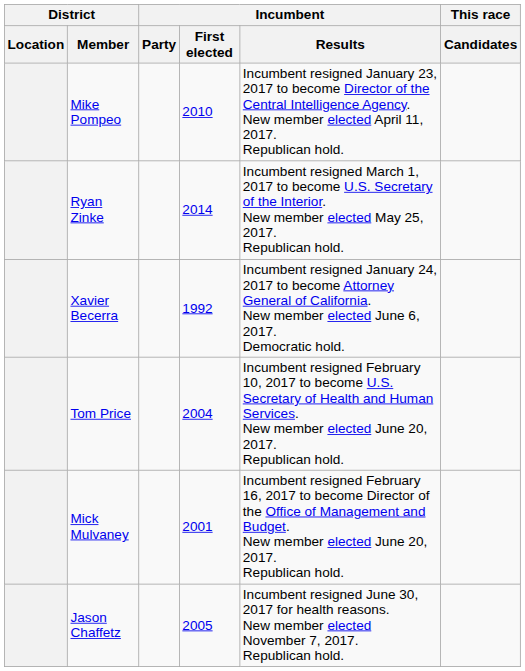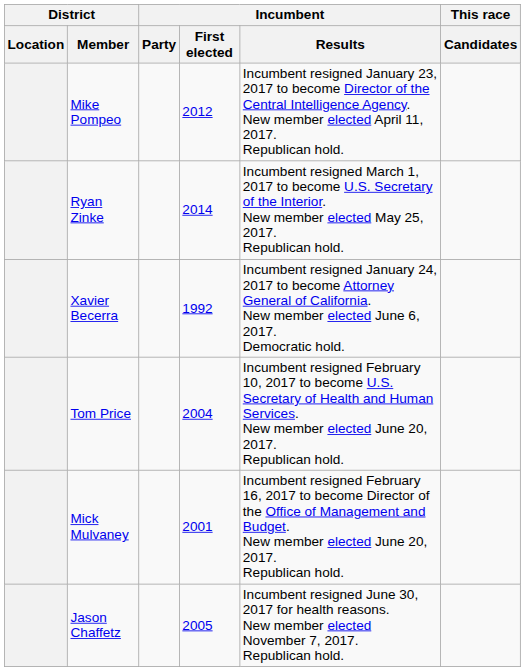 <table class=wikitable>
 <tr>
 <th colspan=2>District</th>
 <th colspan=3>Incumbent</th>
 <th colspan=2>This race</th>
 </tr>
 <tr>
 <th>Location</th>
 <th>Member</th>
 <th>Party</th>
 <th>First elected</th>
 <th>Results</th>
 <th>Candidates</th>
 </tr>
 <tr>
 <th></th>
 <td><a href='#'>Mike Pompeo</a></td>
 <td></td>
-<td><a href='#'>2010</a></td>
+<td><a href='#'>2012</a></td>
 <td>Incumbent resigned January 23, 2017 to become <a href='#'>Director of the Central Intelligence Agency</a>.<br>New member <a href='#'>elected</a> April 11, 2017.<br>Republican hold.</td>
 <td nowrap></td>
 </tr>
 <tr>
 <th></th>
 <td><a href='#'>Ryan Zinke</a></td>
 <td></td>
 <td><a href='#'>2014</a></td>
 <td>Incumbent resigned March 1, 2017 to become <a href='#'>U.S. Secretary of the Interior</a>.<br>New member <a href='#'>elected</a> May 25, 2017.<br>Republican hold.</td>
 <td nowrap></td>
 </tr>
 <tr>
 <th></th>
 <td><a href='#'>Xavier Becerra</a></td>
 <td></td>
 <td><a href='#'>1992</a></td>
 <td>Incumbent resigned January 24, 2017 to become <a href='#'>Attorney General of California</a>.<br>New member <a href='#'>elected</a> June 6, 2017.<br>Democratic hold.</td>
 <td nowrap></td>
 </tr>
 <tr>
 <th></th>
 <td><a href='#'>Tom Price</a></td>
 <td></td>
 <td><a href='#'>2004</a></td>
 <td>Incumbent resigned February 10, 2017 to become <a href='#'>U.S. Secretary of Health and Human Services</a>.<br>New member <a href='#'>elected</a> June 20, 2017.<br>Republican hold.</td>
 <td nowrap></td>
 </tr>
 <tr>
 <th></th>
 <td><a href='#'>Mick Mulvaney</a></td>
 <td></td>
 <td><a href='#'>2001</a></td>
 <td>Incumbent resigned February 16, 2017 to become Director of the <a href='#'>Office of Management and Budget</a>.<br>New member <a href='#'>elected</a> June 20, 2017.<br>Republican hold.</td>
 <td nowrap></td>
 </tr>
 <tr>
 <th></th>
 <td><a href='#'>Jason Chaffetz</a></td>
 <td></td>
 <td><a href='#'>2005</a></td>
 <td>Incumbent resigned June 30, 2017 for health reasons.<br>New member <a href='#'>elected</a> November 7, 2017.<br>Republican hold.</td>
 <td nowrap></td>
 </tr>
 </table>
